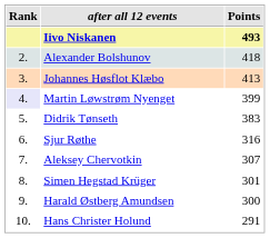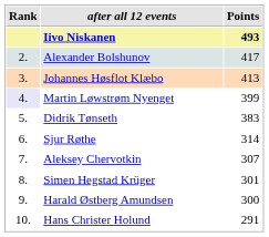 <table cellspacing="1" cellpadding="3" style="border:1px solid #AAAAAA;font-size:86%">
 <tr style="background-color: #E4E4E4;">
 <th style="border-bottom:1px solid #AAAAAA" width=10>Rank</th>
 <th style="border-bottom:1px solid #AAAAAA" width=200><em>after all 12 events</em></th>
 <th style="border-bottom:1px solid #AAAAAA" width=20 align=right>Points</th>
 </tr>
 <tr style="background:#f7f6a8;">
 <td align=center></td>
 <td> <strong><a href='#'>Iivo Niskanen</a></strong></td>
 <td align=right><strong>493</strong></td>
 </tr>
 <tr style="background:#dce5e5;">
 <td align=center>2.</td>
 <td> <a href='#'>Alexander Bolshunov</a></td>
-<td align=right>418</td>
+<td align=right>417</td>
 </tr>
 <tr style="background:#ffdab9;">
 <td align=center>3.</td>
 <td> <a href='#'>Johannes Høsflot Klæbo</a></td>
 <td align=right>413</td>
 </tr>
 <tr>
 <td align=center style="background: lavender;">4.</td>
 <td> <a href='#'>Martin Løwstrøm Nyenget</a></td>
 <td align=right>399</td>
 </tr>
 <tr>
 <td align=center>5.</td>
 <td> <a href='#'>Didrik Tønseth</a></td>
 <td align=right>383</td>
 </tr>
 <tr>
 <td align=center>6.</td>
 <td> <a href='#'>Sjur Røthe</a></td>
-<td align=right>316</td>
+<td align=right>314</td>
 </tr>
 <tr>
 <td align=center>7.</td>
 <td> <a href='#'>Aleksey Chervotkin</a></td>
 <td align=right>307</td>
 </tr>
 <tr>
 <td align=center>8.</td>
 <td> <a href='#'>Simen Hegstad Krüger</a></td>
 <td align=right>301</td>
 </tr>
 <tr>
 <td align=center>9.</td>
 <td> <a href='#'>Harald Østberg Amundsen</a></td>
 <td align=right>300</td>
 </tr>
 <tr>
 <td align=center>10.</td>
 <td> <a href='#'>Hans Christer Holund</a></td>
 <td align=right>291</td>
 </tr>
 </table>
